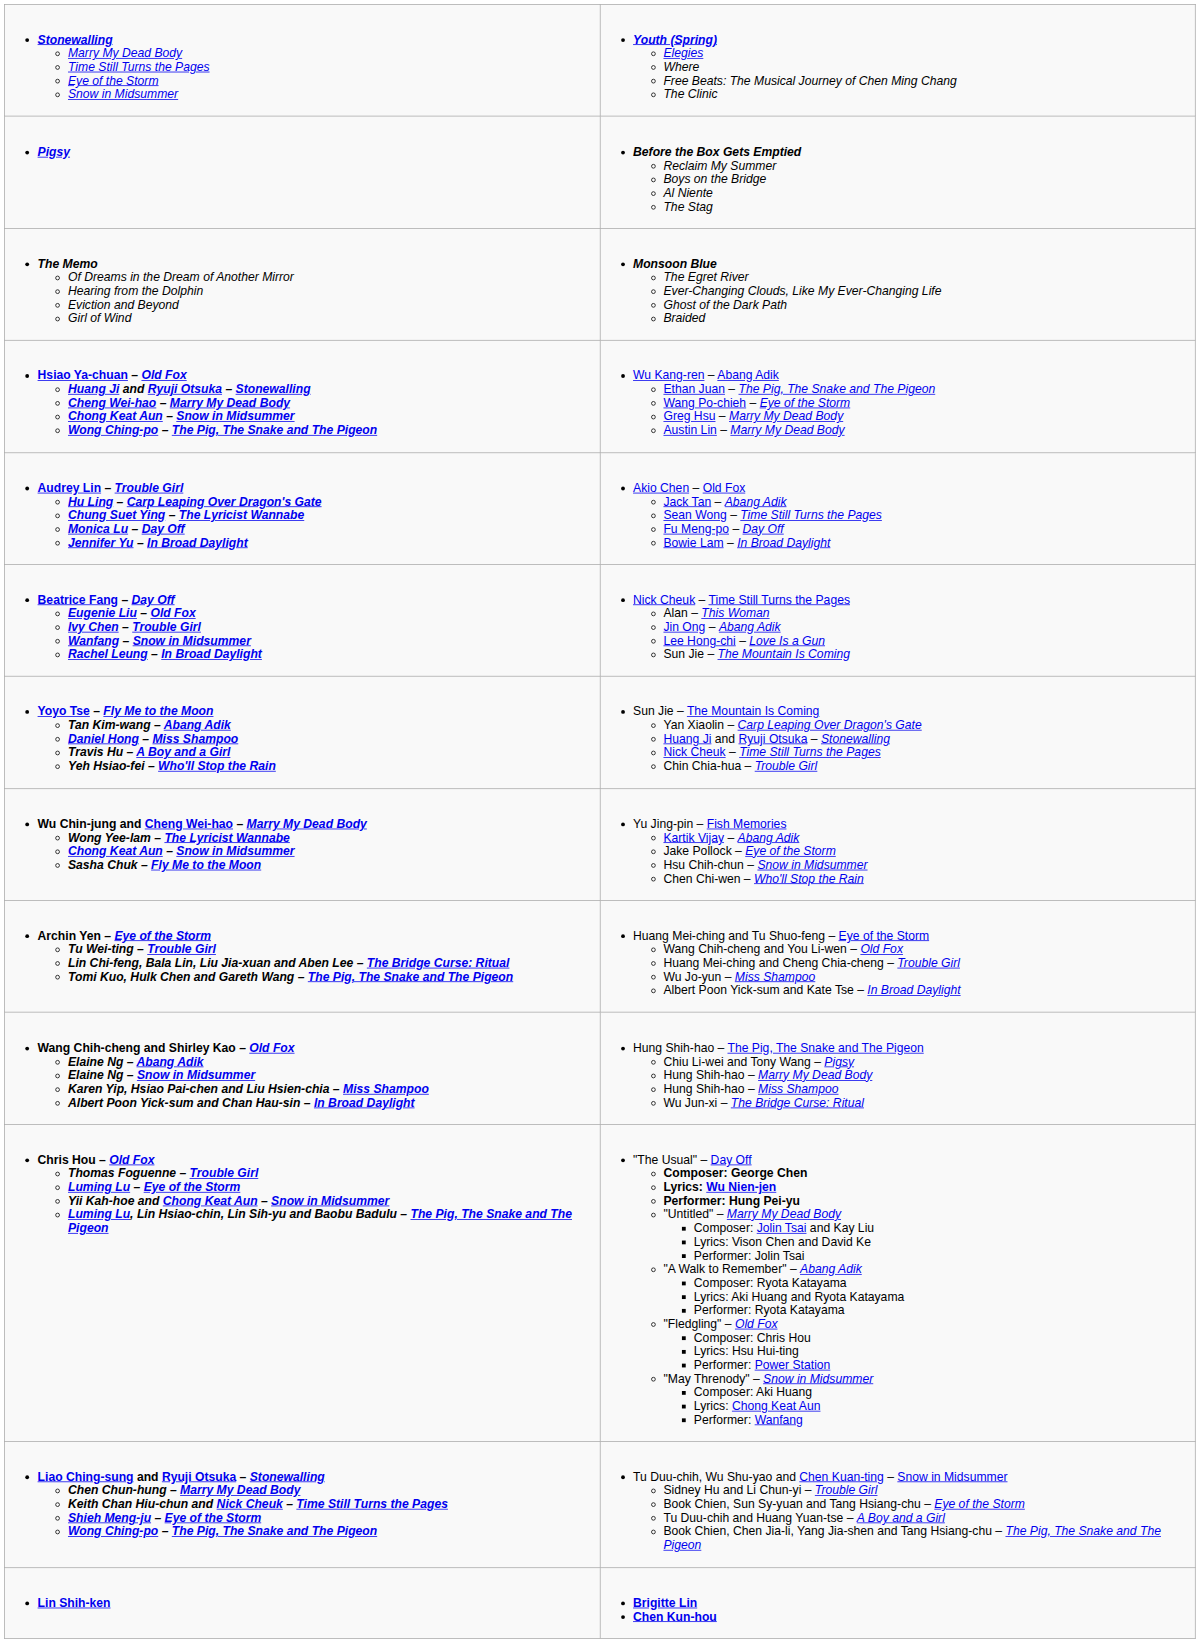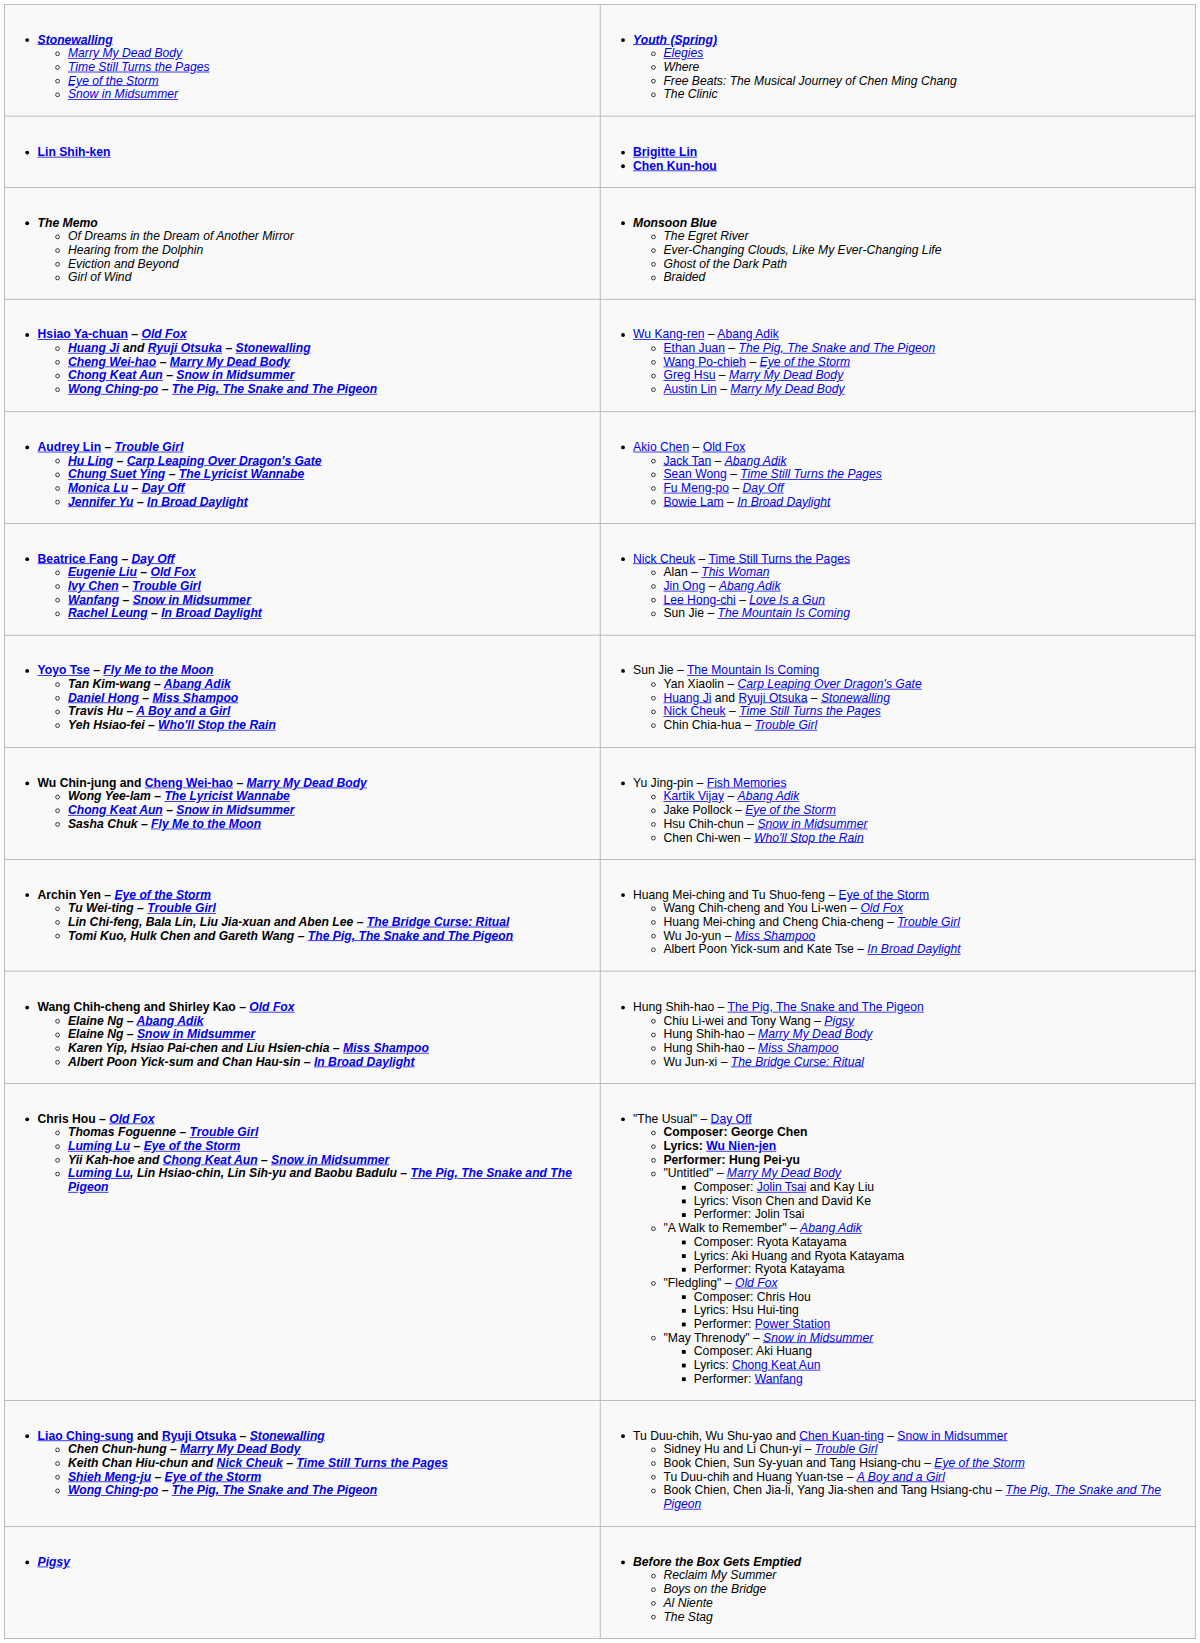 <table class=wikitable>
 <tr>
 <td valign="top" width="50%"><br><ul><li><strong><em><a href='#'>Stonewalling</a></em></strong><ul><li><em><a href='#'>Marry My Dead Body</a></em></li><li><em><a href='#'>Time Still Turns the Pages</a></em></li><li><em><a href='#'>Eye of the Storm</a></em></li><li><em><a href='#'>Snow in Midsummer</a></em></li></ul></li></ul></td>
 <td valign="top" width="50%"><br><ul><li><strong><em><a href='#'>Youth (Spring)</a></em></strong><ul><li><em><a href='#'>Elegies</a></em></li><li><em>Where</em></li><li><em>Free Beats: The Musical Journey of Chen Ming Chang</em></li><li><em>The Clinic</em></li></ul></li></ul></td>
 </tr>
 <tr>
-<td valign="top" width="50%"><br><ul><li><strong><em><a href='#'>Pigsy</a></em></strong></li></ul></td>
-<td valign="top" width="50%"><br><ul><li><strong><em>Before the Box Gets Emptied</em></strong><ul><li><em>Reclaim My Summer</em></li><li><em>Boys on the Bridge</em></li><li><em>Al Niente</em></li><li><em>The Stag</em></li></ul></li></ul></td>
+<td valign="top" width="50%"><br><ul><li><strong><a href='#'>Lin Shih-ken</a></strong></li></ul></td>
+<td valign="top" width="50%"><br><ul><li><strong><a href='#'>Brigitte Lin</a></strong></li><li><strong><a href='#'>Chen Kun-hou</a></strong></li></ul></td>
 </tr>
 <tr>
 <td valign="top" width="50%"><br><ul><li><strong><em>The Memo</em></strong><ul><li><em>Of Dreams in the Dream of Another Mirror</em></li><li><em>Hearing from the Dolphin</em></li><li><em>Eviction and Beyond</em></li><li><em>Girl of Wind</em></li></ul></li></ul></td>
 <td valign="top" width="50%"><br><ul><li><strong><em>Monsoon Blue</em></strong><ul><li><em>The Egret River</em></li><li><em>Ever-Changing Clouds, Like My Ever-Changing Life</em></li><li><em>Ghost of the Dark Path</em></li><li><em>Braided</em></li></ul></li></ul></td>
 </tr>
 <tr>
 <td valign="top" width="50%"><br><ul><li><strong><a href='#'>Hsiao Ya-chuan</a> – <em><a href='#'>Old Fox</a><strong><em><ul><li><a href='#'>Huang Ji</a> and <a href='#'>Ryuji Otsuka</a>  – </em><a href='#'>Stonewalling</a><em></li><li><a href='#'>Cheng Wei-hao</a> – </em><a href='#'>Marry My Dead Body</a><em></li><li><a href='#'>Chong Keat Aun</a> – </em><a href='#'>Snow in Midsummer</a><em></li><li><a href='#'>Wong Ching-po</a> – </em><a href='#'>The Pig, The Snake and The Pigeon</a><em></li></ul></li></ul></td>
 <td valign="top" width="50%"><br><ul><li></strong><a href='#'>Wu Kang-ren</a> – </em><a href='#'>Abang Adik</a></em></strong><ul><li><a href='#'>Ethan Juan</a> – <em><a href='#'>The Pig, The Snake and The Pigeon</a></em></li><li><a href='#'>Wang Po-chieh</a> – <em><a href='#'>Eye of the Storm</a></em></li><li><a href='#'>Greg Hsu</a> – <em><a href='#'>Marry My Dead Body</a></em></li><li><a href='#'>Austin Lin</a> – <em><a href='#'>Marry My Dead Body</a></em></li></ul></li></ul></td>
 </tr>
 <tr>
 <td valign="top" width="50%"><br><ul><li><strong><a href='#'>Audrey Lin</a> – <em><a href='#'>Trouble Girl</a><strong><em><ul><li><a href='#'>Hu Ling</a> – </em><a href='#'>Carp Leaping Over Dragon's Gate</a><em></li><li><a href='#'>Chung Suet Ying</a> – </em><a href='#'>The Lyricist Wannabe</a><em></li><li><a href='#'>Monica Lu</a> – </em><a href='#'>Day Off</a><em></li><li><a href='#'>Jennifer Yu</a> – </em><a href='#'>In Broad Daylight</a><em></li></ul></li></ul></td>
 <td valign="top" width="50%"><br><ul><li></strong><a href='#'>Akio Chen</a> – </em><a href='#'>Old Fox</a></em></strong><ul><li><a href='#'>Jack Tan</a> – <em><a href='#'>Abang Adik</a></em></li><li><a href='#'>Sean Wong</a> – <em><a href='#'>Time Still Turns the Pages</a></em></li><li><a href='#'>Fu Meng-po</a> – <em><a href='#'>Day Off</a></em></li><li><a href='#'>Bowie Lam</a> – <em><a href='#'>In Broad Daylight</a></em></li></ul></li></ul></td>
 </tr>
 <tr>
 <td valign="top" width="50%"><br><ul><li><strong><a href='#'>Beatrice Fang</a> – <em><a href='#'>Day Off</a><strong><em><ul><li><a href='#'>Eugenie Liu</a> – </em><a href='#'>Old Fox</a><em></li><li><a href='#'>Ivy Chen</a> – </em><a href='#'>Trouble Girl</a><em></li><li><a href='#'>Wanfang</a> – </em><a href='#'>Snow in Midsummer</a><em></li><li><a href='#'>Rachel Leung</a> – </em><a href='#'>In Broad Daylight</a><em></li></ul></li></ul></td>
 <td valign="top" width="50%"><br><ul><li></strong><a href='#'>Nick Cheuk</a> – </em><a href='#'>Time Still Turns the Pages</a></em></strong><ul><li>Alan – <em><a href='#'>This Woman</a></em></li><li><a href='#'>Jin Ong</a> – <em><a href='#'>Abang Adik</a></em></li><li><a href='#'>Lee Hong-chi</a> – <em><a href='#'>Love Is a Gun</a></em></li><li>Sun Jie – <em><a href='#'>The Mountain Is Coming</a></em></li></ul></li></ul></td>
 </tr>
 <tr>
 <td valign="top" width="50%"><br><ul><li><strong><a href='#'>Yoyo Tse</a> – <em><a href='#'>Fly Me to the Moon</a><strong><em><ul><li>Tan Kim-wang – </em><a href='#'>Abang Adik</a><em></li><li><a href='#'>Daniel Hong</a> – </em><a href='#'>Miss Shampoo</a><em></li><li>Travis Hu – </em><a href='#'>A Boy and a Girl</a><em></li><li>Yeh Hsiao-fei – </em><a href='#'>Who'll Stop the Rain</a><em></li></ul></li></ul></td>
 <td valign="top" width="50%"><br><ul><li></strong>Sun Jie – </em><a href='#'>The Mountain Is Coming</a></em></strong><ul><li>Yan Xiaolin – <em><a href='#'>Carp Leaping Over Dragon's Gate</a></em></li><li><a href='#'>Huang Ji</a> and <a href='#'>Ryuji Otsuka</a>  – <em><a href='#'>Stonewalling</a></em></li><li><a href='#'>Nick Cheuk</a> – <em><a href='#'>Time Still Turns the Pages</a></em></li><li>Chin Chia-hua – <em><a href='#'>Trouble Girl</a></em></li></ul></li></ul></td>
 </tr>
 <tr>
 <td valign="top" width="50%"><br><ul><li><strong>Wu Chin-jung and <a href='#'>Cheng Wei-hao</a> – <em><a href='#'>Marry My Dead Body</a><strong><em><ul><li>Wong Yee-lam – </em><a href='#'>The Lyricist Wannabe</a><em></li><li><a href='#'>Chong Keat Aun</a> – </em><a href='#'>Snow in Midsummer</a><em></li><li>Sasha Chuk – </em><a href='#'>Fly Me to the Moon</a><em></li></ul></li></ul></td>
 <td valign="top" width="50%"><br><ul><li></strong>Yu Jing-pin – </em><a href='#'>Fish Memories</a></em></strong><ul><li><a href='#'>Kartik Vijay</a>  – <em><a href='#'>Abang Adik</a></em></li><li>Jake Pollock – <em><a href='#'>Eye of the Storm</a></em></li><li>Hsu Chih-chun – <em><a href='#'>Snow in Midsummer</a></em></li><li>Chen Chi-wen – <em><a href='#'>Who'll Stop the Rain</a></em></li></ul></li></ul></td>
 </tr>
 <tr>
 <td valign="top" width="50%"><br><ul><li><strong>Archin Yen – <em><a href='#'>Eye of the Storm</a><strong><em><ul><li>Tu Wei-ting  – </em><a href='#'>Trouble Girl</a><em></li><li>Lin Chi-feng, Bala Lin, Liu Jia-xuan and Aben Lee – </em><a href='#'>The Bridge Curse: Ritual</a><em></li><li>Tomi Kuo, Hulk Chen and Gareth Wang – </em><a href='#'>The Pig, The Snake and The Pigeon</a><em></li></ul></li></ul></td>
 <td valign="top" width="50%"><br><ul><li></strong>Huang Mei-ching and Tu Shuo-feng – </em><a href='#'>Eye of the Storm</a></em></strong><ul><li>Wang Chih-cheng and You Li-wen – <em><a href='#'>Old Fox</a></em></li><li>Huang Mei-ching and Cheng Chia-cheng – <em><a href='#'>Trouble Girl</a></em></li><li>Wu Jo-yun – <em><a href='#'>Miss Shampoo</a></em></li><li>Albert Poon Yick-sum and Kate Tse – <em><a href='#'>In Broad Daylight</a></em></li></ul></li></ul></td>
 </tr>
 <tr>
 <td valign="top" width="50%"><br><ul><li><strong>Wang Chih-cheng and Shirley Kao – <em><a href='#'>Old Fox</a><strong><em><ul><li>Elaine Ng – </em><a href='#'>Abang Adik</a><em></li><li>Elaine Ng – </em><a href='#'>Snow in Midsummer</a><em></li><li>Karen Yip, Hsiao Pai-chen and Liu Hsien-chia – </em><a href='#'>Miss Shampoo</a><em></li><li>Albert Poon Yick-sum and Chan Hau-sin – </em><a href='#'>In Broad Daylight</a><em></li></ul></li></ul></td>
 <td valign="top" width="50%"><br><ul><li></strong>Hung Shih-hao – </em><a href='#'>The Pig, The Snake and The Pigeon</a></em></strong><ul><li>Chiu Li-wei and Tony Wang – <em><a href='#'>Pigsy</a></em></li><li>Hung Shih-hao – <em><a href='#'>Marry My Dead Body</a></em></li><li>Hung Shih-hao – <em><a href='#'>Miss Shampoo</a></em></li><li>Wu Jun-xi – <em><a href='#'>The Bridge Curse: Ritual</a></em></li></ul></li></ul></td>
 </tr>
 <tr>
 <td valign="top" width="50%"><br><ul><li><strong>Chris Hou – <em><a href='#'>Old Fox</a><strong><em><ul><li>Thomas Foguenne – </em><a href='#'>Trouble Girl</a><em></li><li><a href='#'>Luming Lu</a> – </em><a href='#'>Eye of the Storm</a><em></li><li>Yii Kah-hoe and <a href='#'>Chong Keat Aun</a> – </em><a href='#'>Snow in Midsummer</a><em></li><li><a href='#'>Luming Lu</a>, Lin Hsiao-chin, Lin Sih-yu and Baobu Badulu – </em><a href='#'>The Pig, The Snake and The Pigeon</a><em></li></ul></li></ul></td>
 <td valign="top" width="50%"><br><ul><li></strong>"The Usual" – </em><a href='#'>Day Off</a></em></strong><ul><li><strong>Composer: George Chen</strong></li><li><strong>Lyrics: <a href='#'>Wu Nien-jen</a></strong></li><li><strong>Performer: Hung Pei-yu</strong></li><li>"Untitled" – <em><a href='#'>Marry My Dead Body</a></em><ul><li>Composer: <a href='#'>Jolin Tsai</a> and Kay Liu</li><li>Lyrics: Vison Chen and David Ke</li><li>Performer: Jolin Tsai</li></ul></li><li>"A Walk to Remember" – <em><a href='#'>Abang Adik</a></em><ul><li>Composer: Ryota Katayama</li><li>Lyrics: Aki Huang and Ryota Katayama</li><li>Performer: Ryota Katayama</li></ul></li><li>"Fledgling" – <em><a href='#'>Old Fox</a></em><ul><li>Composer: Chris Hou</li><li>Lyrics: Hsu Hui-ting</li><li>Performer: <a href='#'>Power Station</a></li></ul></li><li>"May Threnody" – <em><a href='#'>Snow in Midsummer</a></em><ul><li>Composer: Aki Huang</li><li>Lyrics: <a href='#'>Chong Keat Aun</a></li><li>Performer: <a href='#'>Wanfang</a></li></ul></li></ul></li></ul></td>
 </tr>
 <tr>
 <td valign="top" width="50%"><br><ul><li><strong><a href='#'>Liao Ching-sung</a> and <a href='#'>Ryuji Otsuka</a> – <em><a href='#'>Stonewalling</a><strong><em><ul><li>Chen Chun-hung – </em><a href='#'>Marry My Dead Body</a><em></li><li>Keith Chan Hiu-chun and <a href='#'>Nick Cheuk</a> – </em><a href='#'>Time Still Turns the Pages</a><em></li><li><a href='#'>Shieh Meng-ju</a> – </em><a href='#'>Eye of the Storm</a><em></li><li><a href='#'>Wong Ching-po</a> – </em><a href='#'>The Pig, The Snake and The Pigeon</a><em></li></ul></li></ul></td>
 <td valign="top" width="50%"><br><ul><li></strong>Tu Duu-chih, Wu Shu-yao and <a href='#'>Chen Kuan-ting</a> – </em><a href='#'>Snow in Midsummer</a></em></strong><ul><li>Sidney Hu and Li Chun-yi – <em><a href='#'>Trouble Girl</a></em></li><li>Book Chien, Sun Sy-yuan and Tang Hsiang-chu – <em><a href='#'>Eye of the Storm</a></em></li><li>Tu Duu-chih and Huang Yuan-tse – <em><a href='#'>A Boy and a Girl</a></em></li><li>Book Chien, Chen Jia-li, Yang Jia-shen and Tang Hsiang-chu – <em><a href='#'>The Pig, The Snake and The Pigeon</a></em></li></ul></li></ul></td>
 </tr>
 <tr>
-<td valign="top" width="50%"><br><ul><li><strong><a href='#'>Lin Shih-ken</a></strong></li></ul></td>
-<td valign="top" width="50%"><br><ul><li><strong><a href='#'>Brigitte Lin</a></strong></li><li><strong><a href='#'>Chen Kun-hou</a></strong></li></ul></td>
+<td valign="top" width="50%"><br><ul><li><strong><em><a href='#'>Pigsy</a></em></strong></li></ul></td>
+<td valign="top" width="50%"><br><ul><li><strong><em>Before the Box Gets Emptied</em></strong><ul><li><em>Reclaim My Summer</em></li><li><em>Boys on the Bridge</em></li><li><em>Al Niente</em></li><li><em>The Stag</em></li></ul></li></ul></td>
 </tr>
 </table>
